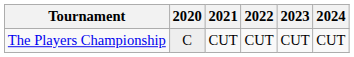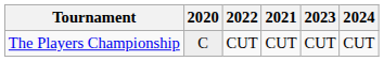 <table class="wikitable" style="font-size:95%;text-align:center;">
 <tr>
 <th>Tournament</th>
 <th>2020</th>
+<th>2022</th>
 <th>2021</th>
-<th>2022</th>
 <th>2023</th>
 <th>2024</th>
 </tr>
 <tr>
 <td align=left><a href='#'>The Players Championship</a></td>
 <td style="background:#eeeeee;">C</td>
 <td>CUT</td>
 <td>CUT</td>
 <td>CUT</td>
 <td>CUT</td>
 </tr>
 </table>
